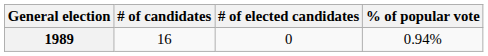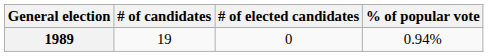 <table class="wikitable">
 <tr>
 <th>General election</th>
 <th># of candidates</th>
 <th># of elected candidates</th>
 <th>% of popular vote</th>
 </tr>
 <tr>
 <th>1989</th>
-<td align=center>16</td>
+<td align=center>19</td>
 <td align=center>0</td>
 <td align=center>0.94%</td>
 </tr>
 </table>
